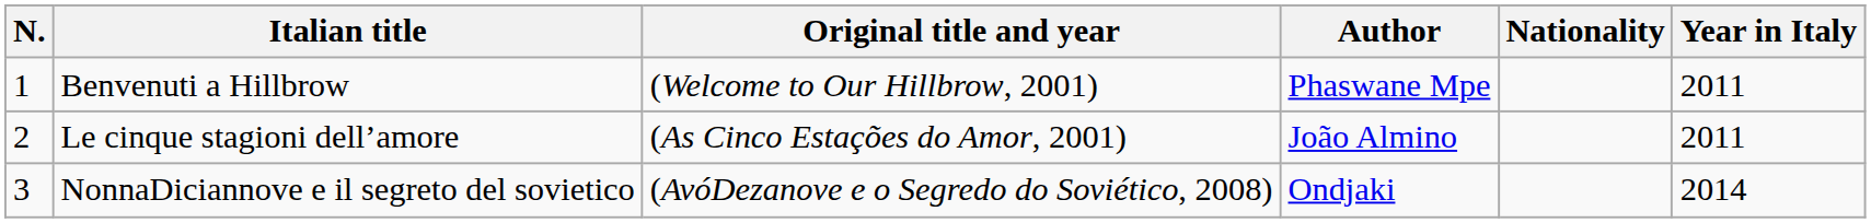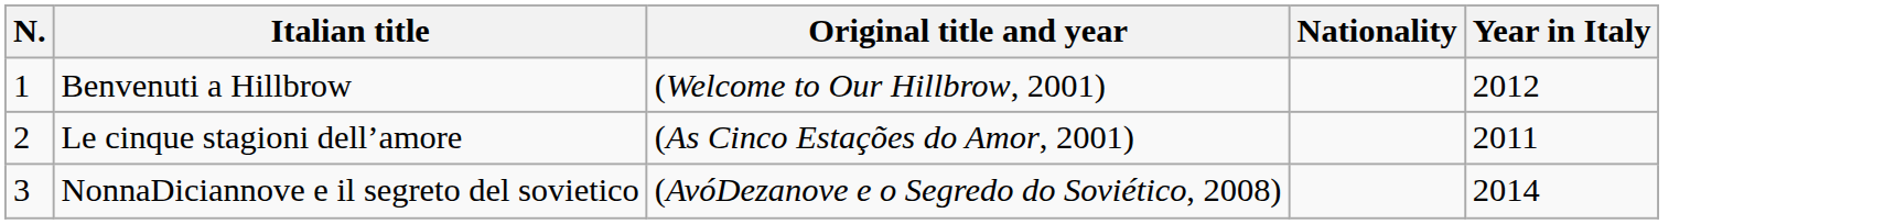 <table class="wikitable sortable" |>
 <tr bgcolor="#EFEFEF"|>
 <th>N.</th>
 <th>Italian title</th>
 <th>Original title and year</th>
-<th>Author</th>
 <th>Nationality</th>
 <th>Year in Italy</th>
 </tr>
 <tr>
 <td>1</td>
 <td>Benvenuti a Hillbrow</td>
 <td>(<em>Welcome to Our Hillbrow</em>, 2001)</td>
-<td><a href='#'>Phaswane Mpe</a></td>
 <td></td>
-<td>2011</td>
+<td>2012</td>
 </tr>
 <tr>
 <td>2</td>
 <td>Le cinque stagioni dell’amore</td>
 <td>(<em>As Cinco Estações do Amor</em>, 2001)</td>
-<td><a href='#'>João Almino</a></td>
 <td></td>
 <td>2011</td>
 </tr>
 <tr>
 <td>3</td>
 <td>NonnaDiciannove e il segreto del sovietico</td>
 <td>(<em>AvóDezanove e o Segredo do Soviético</em>, 2008)</td>
-<td><a href='#'>Ondjaki</a></td>
 <td></td>
 <td>2014</td>
 </tr>
 </table>
